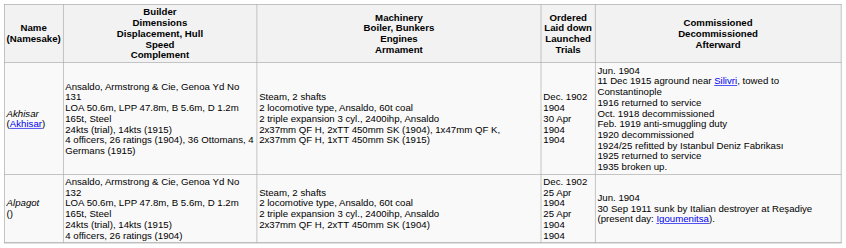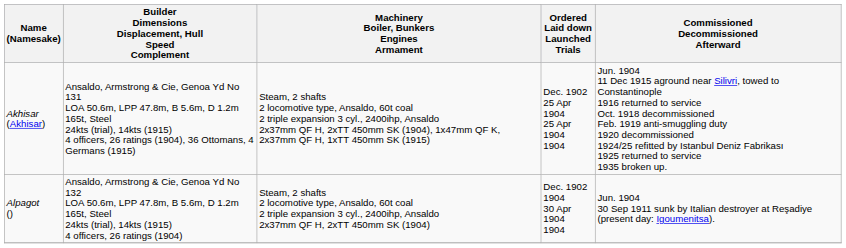 <table class="wikitable" style="font-size:90%;">
 <tr bgcolor="#e6e9ff">
 <th>Name<br>(Namesake)</th>
 <th>Builder<br>Dimensions<br>Displacement, Hull<br>Speed<br>Complement</th>
 <th>Machinery<br>Boiler, Bunkers<br>Engines<br>Armament</th>
 <th>Ordered<br>Laid down<br>Launched<br>Trials</th>
 <th>Commissioned<br>Decommissioned<br>Afterward</th>
 </tr>
 <tr ---->
 <td><em>Akhisar</em><br>(<a href='#'>Akhisar</a>)</td>
 <td> Ansaldo, Armstrong & Cie, Genoa Yd No 131<br>LOA 50.6m, LPP 47.8m, B 5.6m, D 1.2m<br>165t, Steel<br>24kts (trial), 14kts (1915)<br>4 officers, 26 ratings (1904), 36 Ottomans, 4 Germans (1915)</td>
 <td>Steam, 2 shafts<br>2 locomotive type, Ansaldo, 60t coal<br>2 triple expansion 3 cyl., 2400ihp, Ansaldo<br>2x37mm QF H, 2xTT 450mm SK (1904), 1x47mm QF K, 2x37mm QF H, 1xTT 450mm SK (1915)</td>
-<td>Dec. 1902<br>1904<br>30 Apr 1904<br>1904</td>
+<td>Dec. 1902<br>25 Apr 1904<br>25 Apr 1904<br>1904</td>
 <td>Jun. 1904<br>11 Dec 1915 aground near <a href='#'>Silivri</a>, towed to Constantinople<br>1916 returned to service<br>Oct. 1918 decommissioned<br>Feb. 1919 anti-smuggling duty<br>1920 decommissioned<br>1924/25 refitted by Istanbul Deniz Fabrikası<br>1925 returned to service<br>1935 broken up.</td>
 </tr>
 <tr ---->
 <td><em>Alpagot</em><br>()</td>
 <td> Ansaldo, Armstrong & Cie, Genoa Yd No 132<br>LOA 50.6m, LPP 47.8m, B 5.6m, D 1.2m<br>165t, Steel<br>24kts (trial), 14kts (1915)<br>4 officers, 26 ratings (1904)</td>
 <td>Steam, 2 shafts<br>2 locomotive type, Ansaldo, 60t coal<br>2 triple expansion 3 cyl., 2400ihp, Ansaldo<br>2x37mm QF H, 2xTT 450mm SK (1904)</td>
-<td>Dec. 1902<br>25 Apr 1904<br>25 Apr 1904<br>1904</td>
+<td>Dec. 1902<br>1904<br>30 Apr 1904<br>1904</td>
 <td>Jun. 1904<br>30 Sep 1911 sunk by Italian destroyer at Reşadiye (present day: <a href='#'>Igoumenitsa</a>).</td>
 </tr>
 <tr ---->
 </tr>
 </table>
